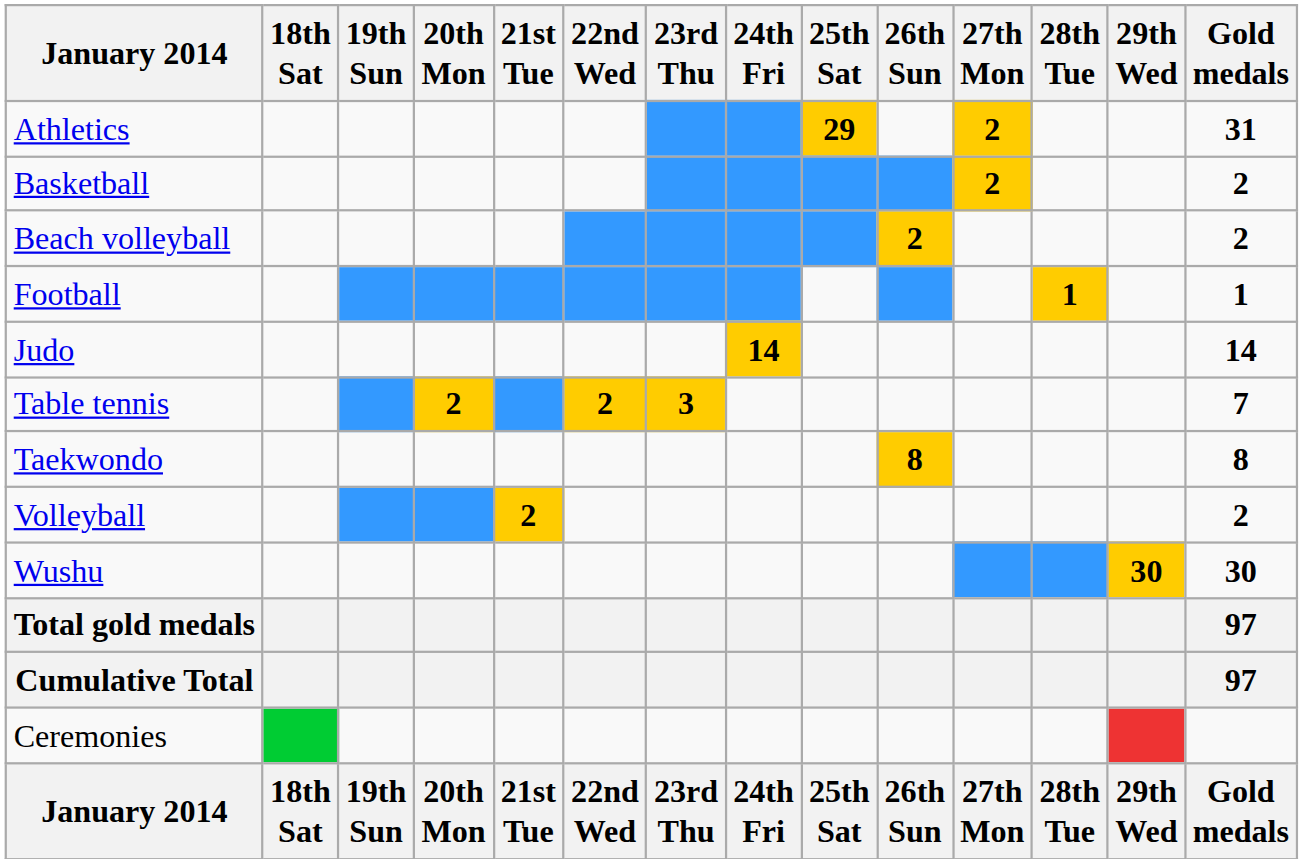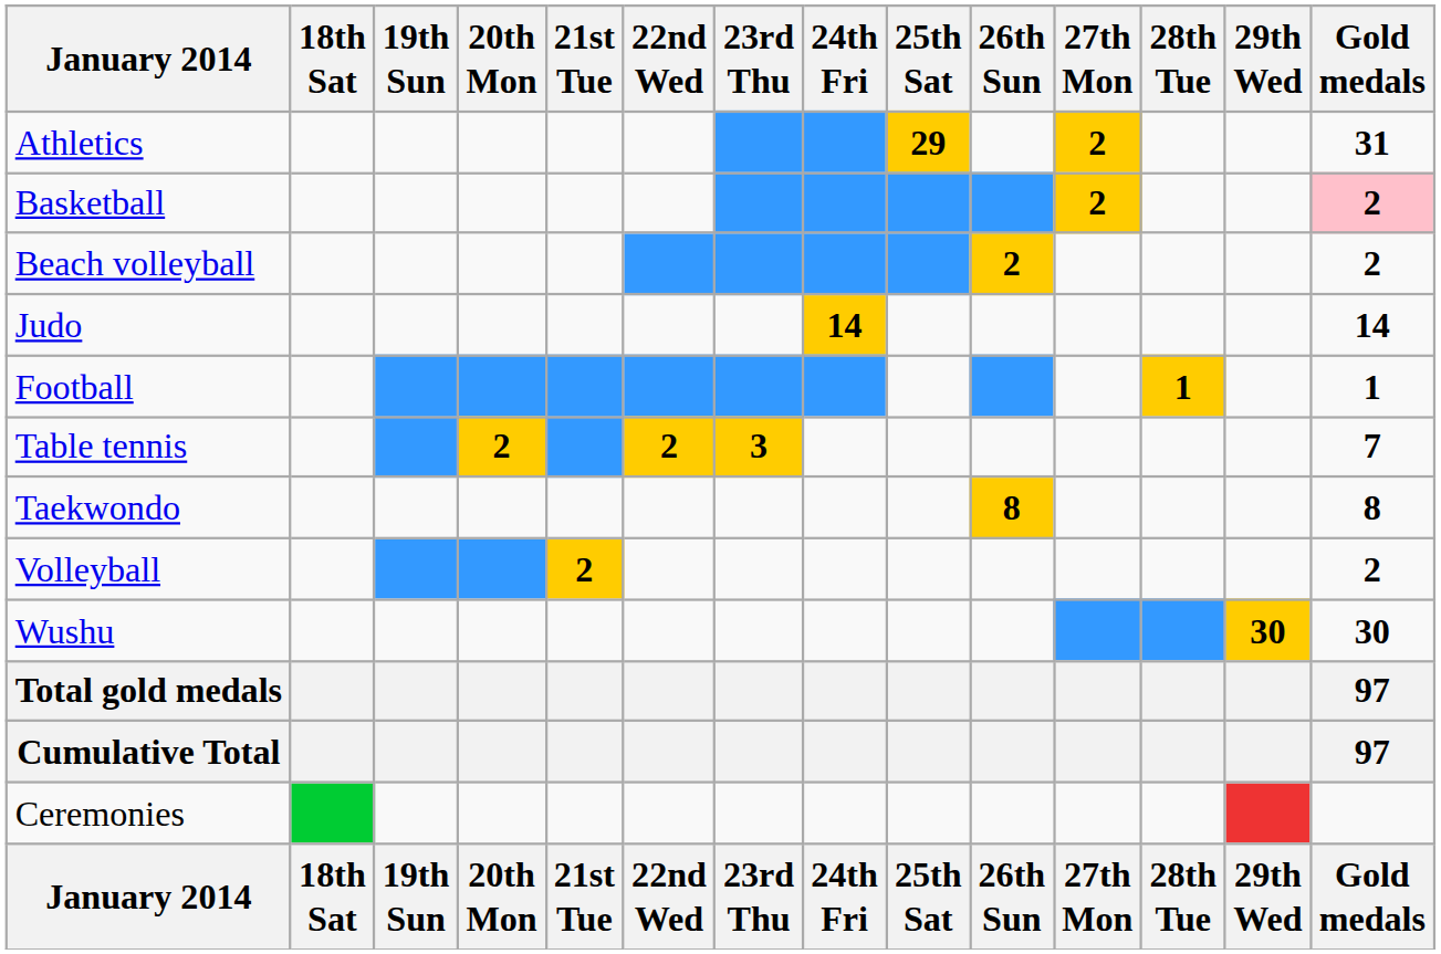 <table class="wikitable" style="margin:0.5em auto; font-size:90%; line-height:1.25em; text-align:center;">
 <tr>
 <th>January 2014</th>
 <th>18th<br>Sat</th>
 <th>19th<br>Sun</th>
 <th>20th<br>Mon</th>
 <th>21st<br>Tue</th>
 <th>22nd<br>Wed</th>
 <th>23rd<br>Thu</th>
 <th>24th<br>Fri</th>
 <th>25th<br>Sat</th>
 <th>26th<br>Sun</th>
 <th>27th<br>Mon</th>
 <th>28th<br>Tue</th>
 <th>29th<br>Wed</th>
 <th>Gold<br>medals</th>
 </tr>
 <tr>
 <td align="left"> <a href='#'>Athletics</a></td>
 <td></td>
 <td></td>
 <td></td>
 <td></td>
 <td></td>
 <td bgcolor="#3399ff"></td>
 <td bgcolor="#3399ff"></td>
 <td bgcolor="#ffcc00"><strong>29</strong></td>
 <td></td>
 <td bgcolor="#ffcc00"><strong>2</strong></td>
 <td></td>
 <td></td>
 <td><strong>31</strong></td>
 </tr>
 <tr>
 <td align="left"> <a href='#'>Basketball</a></td>
 <td></td>
 <td></td>
 <td></td>
 <td></td>
 <td></td>
 <td bgcolor="#3399ff"></td>
 <td bgcolor="#3399ff"></td>
 <td bgcolor="#3399ff"></td>
 <td bgcolor="#3399ff"></td>
 <td bgcolor="#ffcc00"><strong>2</strong></td>
 <td></td>
 <td></td>
-<td><strong>2</strong></td>
+<td style="background: pink;"><strong>2</strong></td>
 </tr>
 <tr>
 <td align="left"> <a href='#'>Beach volleyball</a></td>
 <td></td>
 <td></td>
 <td></td>
 <td></td>
 <td bgcolor="#3399ff"></td>
 <td bgcolor="#3399ff"></td>
 <td bgcolor="#3399ff"></td>
 <td bgcolor="#3399ff"></td>
 <td bgcolor="#ffcc00"><strong>2</strong></td>
 <td></td>
 <td></td>
 <td></td>
 <td><strong>2</strong></td>
 </tr>
 <tr>
+<td align="left"> <a href='#'>Judo</a></td>
+<td></td>
+<td></td>
+<td></td>
+<td></td>
+<td></td>
+<td></td>
+<td bgcolor="#ffcc00"><strong>14</strong></td>
+<td></td>
+<td></td>
+<td></td>
+<td></td>
+<td></td>
+<td><strong>14</strong></td>
+</tr>
+<tr>
 <td align="left"> <a href='#'>Football</a></td>
 <td></td>
 <td bgcolor="#3399ff"></td>
 <td bgcolor="#3399ff"></td>
 <td bgcolor="#3399ff"></td>
 <td bgcolor="#3399ff"></td>
 <td bgcolor="#3399ff"></td>
 <td bgcolor="#3399ff"></td>
 <td></td>
 <td bgcolor="#3399ff"></td>
 <td></td>
 <td bgcolor="#ffcc00"><strong>1</strong></td>
 <td></td>
 <td><strong>1</strong></td>
-</tr>
-<tr>
-<td align="left"> <a href='#'>Judo</a></td>
-<td></td>
-<td></td>
-<td></td>
-<td></td>
-<td></td>
-<td></td>
-<td bgcolor="#ffcc00"><strong>14</strong></td>
-<td></td>
-<td></td>
-<td></td>
-<td></td>
-<td></td>
-<td><strong>14</strong></td>
 </tr>
 <tr>
 <td align="left"> <a href='#'>Table tennis</a></td>
 <td></td>
 <td bgcolor="#3399ff"></td>
 <td bgcolor="#ffcc00"><strong>2</strong></td>
 <td bgcolor="#3399ff"></td>
 <td bgcolor="#ffcc00"><strong>2</strong></td>
 <td bgcolor="#ffcc00"><strong>3</strong></td>
 <td></td>
 <td></td>
 <td></td>
 <td></td>
 <td></td>
 <td></td>
 <td><strong>7</strong></td>
 </tr>
 <tr>
 <td align="left"> <a href='#'>Taekwondo</a></td>
 <td></td>
 <td></td>
 <td></td>
 <td></td>
 <td></td>
 <td></td>
 <td></td>
 <td></td>
 <td bgcolor="#ffcc00"><strong>8</strong></td>
 <td></td>
 <td></td>
 <td></td>
 <td><strong>8</strong></td>
 </tr>
 <tr>
 <td align="left"> <a href='#'>Volleyball</a></td>
 <td></td>
 <td bgcolor="#3399ff"></td>
 <td bgcolor="#3399ff"></td>
 <td bgcolor="#ffcc00"><strong>2</strong></td>
 <td></td>
 <td></td>
 <td></td>
 <td></td>
 <td></td>
 <td></td>
 <td></td>
 <td></td>
 <td><strong>2</strong></td>
 </tr>
 <tr>
 <td align="left"> <a href='#'>Wushu</a></td>
 <td></td>
 <td></td>
 <td></td>
 <td></td>
 <td></td>
 <td></td>
 <td></td>
 <td></td>
 <td></td>
 <td bgcolor="#3399ff"></td>
 <td bgcolor="#3399ff"></td>
 <td bgcolor="#ffcc00"><strong>30</strong></td>
 <td><strong>30</strong></td>
 </tr>
 <tr>
 <th>Total gold medals</th>
 <th></th>
 <th></th>
 <th></th>
 <th></th>
 <th></th>
 <th></th>
 <th></th>
 <th></th>
 <th></th>
 <th></th>
 <th></th>
 <th></th>
 <th>97</th>
 </tr>
 <tr>
 <th>Cumulative Total</th>
 <th></th>
 <th></th>
 <th></th>
 <th></th>
 <th></th>
 <th></th>
 <th></th>
 <th></th>
 <th></th>
 <th></th>
 <th></th>
 <th></th>
 <th>97</th>
 </tr>
 <tr>
 <td align="left">Ceremonies</td>
 <td bgcolor="#00cc33"></td>
 <td></td>
 <td></td>
 <td></td>
 <td></td>
 <td></td>
 <td></td>
 <td></td>
 <td></td>
 <td></td>
 <td></td>
 <td bgcolor="#ee3333"></td>
 <td></td>
 </tr>
 <tr>
 <th>January 2014</th>
 <th>18th<br>Sat</th>
 <th>19th<br>Sun</th>
 <th>20th<br>Mon</th>
 <th>21st<br>Tue</th>
 <th>22nd<br>Wed</th>
 <th>23rd<br>Thu</th>
 <th>24th<br>Fri</th>
 <th>25th<br>Sat</th>
 <th>26th<br>Sun</th>
 <th>27th<br>Mon</th>
 <th>28th<br>Tue</th>
 <th>29th<br>Wed</th>
 <th>Gold<br>medals</th>
 </tr>
 </table>
